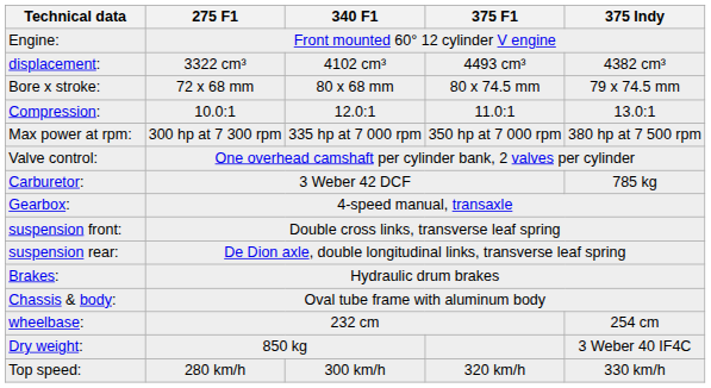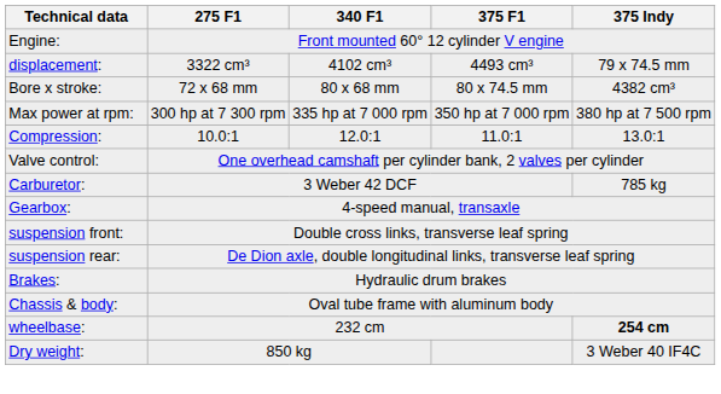 <table class="prettytable">
 <tr ---- bgcolor="#DDDDDD">
 <th width="20%">Technical data</th>
 <th width="20%">275 F1</th>
 <th width="20%">340 F1</th>
 <th width="20%">375 F1</th>
 <th width="20%">375 Indy</th>
 </tr>
 <tr ---- bgcolor="#EEEEEE">
 <td>Engine: </td>
 <td colspan="4" align="center"><a href='#'>Front mounted</a> 60° 12 cylinder <a href='#'>V engine</a></td>
 </tr>
 <tr ---- bgcolor="#EEEEEE">
 <td><a href='#'>displacement</a>: </td>
 <td align="center">3322 cm³</td>
 <td align="center">4102 cm³</td>
 <td align="center">4493 cm³</td>
-<td align="center">4382 cm³</td>
+<td align="center">79 x 74.5 mm</td>
 </tr>
 <tr ---- bgcolor="#EEEEEE">
 <td>Bore x stroke: </td>
 <td align="center">72 x 68 mm</td>
 <td align="center">80 x 68 mm</td>
 <td align="center">80 x 74.5 mm</td>
-<td align="center">79 x 74.5 mm</td>
+<td align="center">4382 cm³</td>
+</tr>
+<tr ---- bgcolor="#EEEEEE">
+<td>Max power at rpm: </td>
+<td align="center">300 hp at 7 300 rpm</td>
+<td align="center">335 hp at 7 000 rpm</td>
+<td align="center">350 hp at 7 000 rpm</td>
+<td align="center">380 hp at 7 500 rpm</td>
 </tr>
 <tr ---- bgcolor="#EEEEEE">
 <td><a href='#'>Compression</a>: </td>
 <td align="center">10.0:1</td>
 <td align="center">12.0:1</td>
 <td align="center">11.0:1</td>
 <td align="center">13.0:1</td>
-</tr>
-<tr ---- bgcolor="#EEEEEE">
-<td>Max power at rpm: </td>
-<td align="center">300 hp at 7 300 rpm</td>
-<td align="center">335 hp at 7 000 rpm</td>
-<td align="center">350 hp at 7 000 rpm</td>
-<td align="center">380 hp at 7 500 rpm</td>
 </tr>
 <tr ---- bgcolor="#EEEEEE">
 <td>Valve control: </td>
 <td colspan="4" align="center"><a href='#'>One overhead camshaft</a> per cylinder bank, 2 <a href='#'>valves</a> per cylinder</td>
 </tr>
 <tr ---- bgcolor="#EEEEEE">
 <td><a href='#'>Carburetor</a>: </td>
 <td colspan="3" align="center">3 Weber 42 DCF</td>
 <td align="center">785 kg</td>
 </tr>
 <tr ---- bgcolor="#EEEEEE">
 <td><a href='#'>Gearbox</a>: </td>
 <td colspan="4" align="center">4-speed manual, <a href='#'>transaxle</a></td>
 </tr>
 <tr ---- bgcolor="#EEEEEE">
 <td><a href='#'>suspension</a> front: </td>
 <td colspan="4" align="center">Double cross links, transverse leaf spring</td>
 </tr>
 <tr ---- bgcolor="#EEEEEE">
 <td><a href='#'>suspension</a> rear: </td>
 <td colspan="4" align="center"><a href='#'>De Dion axle</a>, double longitudinal links, transverse leaf spring</td>
 </tr>
 <tr ---- bgcolor="#EEEEEE">
 <td><a href='#'>Brakes</a>: </td>
 <td colspan="4" align="center">Hydraulic drum brakes</td>
 </tr>
 <tr ---- bgcolor="#EEEEEE">
 <td><a href='#'>Chassis</a> & <a href='#'>body</a>: </td>
 <td colspan="4" align="center">Oval tube frame with aluminum body</td>
 </tr>
 <tr ---- bgcolor="#EEEEEE">
 <td><a href='#'>wheelbase</a>: </td>
 <td colspan="3" align="center">232 cm</td>
-<td align="center">254 cm</td>
+<td align="center"><strong>254 cm</strong></td>
 </tr>
 <tr ---- bgcolor="#EEEEEE">
 <td><a href='#'>Dry weight</a>: </td>
 <td colspan="2" align="center">850 kg</td>
 <td align="center"></td>
 <td align="center">3 Weber 40 IF4C</td>
 </tr>
-<tr ---- bgcolor="#EEEEEE">
-<td>Top speed: </td>
-<td align="center">280 km/h</td>
-<td align="center">300 km/h</td>
-<td align="center">320 km/h</td>
-<td align="center">330 km/h</td>
-</tr>
 </table>
